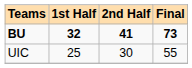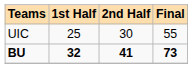 <table class="wikitable" align=right>
 <tr bgcolor=#ffdead align=center>
 <td><strong>Teams</strong></td>
 <td><strong>1st Half</strong></td>
 <td><strong>2nd Half</strong></td>
 <td><strong>Final</strong></td>
 </tr>
 <tr>
+<td>UIC</td>
+<td align=center>25</td>
+<td align=center>30</td>
+<td align=center>55</td>
+</tr>
+<tr>
 <td><strong>BU</strong></td>
 <td align=center><strong>32</strong></td>
 <td align=center><strong>41</strong></td>
 <td align=center><strong>73</strong></td>
 </tr>
 <tr>
-<td>UIC</td>
-<td align=center>25</td>
-<td align=center>30</td>
-<td align=center>55</td>
-</tr>
-<tr>
 </tr>
 </table>
